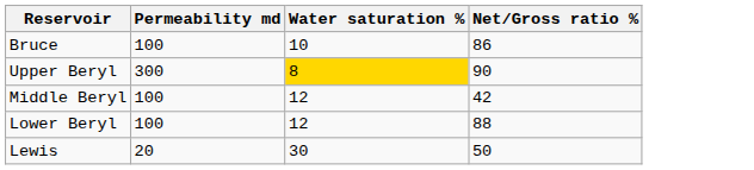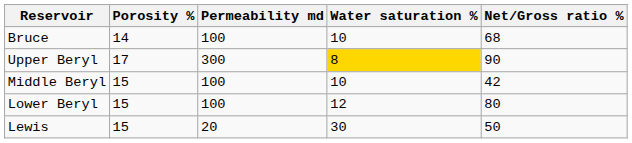 <table class="wikitable">
 <tr>
 <th>Reservoir</th>
+<th>Porosity %</th>
 <th>Permeability md</th>
 <th>Water saturation %</th>
 <th>Net/Gross ratio %</th>
 </tr>
 <tr>
 <td>Bruce</td>
+<td>14</td>
 <td>100</td>
 <td>10</td>
-<td>86</td>
+<td>68</td>
 </tr>
 <tr>
 <td>Upper Beryl</td>
+<td>17</td>
 <td>300</td>
 <td style="background: gold;">8</td>
 <td>90</td>
 </tr>
 <tr>
 <td>Middle Beryl</td>
+<td>15</td>
 <td>100</td>
-<td>12</td>
+<td>10</td>
 <td>42</td>
 </tr>
 <tr>
 <td>Lower Beryl</td>
+<td>15</td>
 <td>100</td>
 <td>12</td>
-<td>88</td>
+<td>80</td>
 </tr>
 <tr>
 <td>Lewis</td>
+<td>15</td>
 <td>20</td>
 <td>30</td>
 <td>50</td>
 </tr>
 </table>
